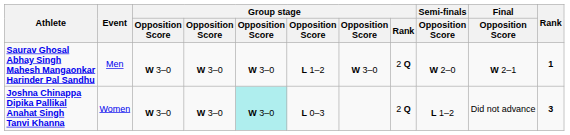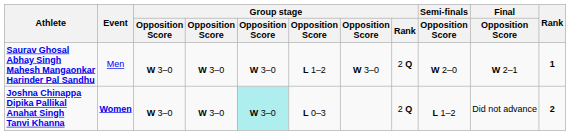 <table class=wikitable style="text-align:center; font-size:85%">
 <tr>
 <th rowspan="2">Athlete</th>
 <th rowspan=2>Event</th>
 <th colspan=6>Group stage</th>
 <th>Semi-finals</th>
 <th>Final</th>
 <th rowspan="2">Rank</th>
 </tr>
 <tr>
 <th>Opposition<br>Score</th>
 <th>Opposition<br>Score</th>
 <th>Opposition<br>Score</th>
 <th>Opposition<br>Score</th>
 <th>Opposition<br>Score</th>
 <th>Rank</th>
 <th>Opposition<br>Score</th>
 <th>Opposition<br>Score</th>
 </tr>
 <tr>
 <td align=left><strong><a href='#'>Saurav Ghosal</a><br><a href='#'>Abhay Singh</a><br><a href='#'>Mahesh Mangaonkar</a><br><a href='#'>Harinder Pal Sandhu</a></strong></td>
 <td><a href='#'>Men</a></td>
 <td><br><strong>W</strong> 3–0</td>
 <td><br><strong>W</strong> 3–0</td>
 <td><br><strong>W</strong> 3–0</td>
 <td><br><strong>L</strong> 1–2</td>
 <td><br><strong>W</strong> 3–0</td>
 <td>2 <strong>Q</strong></td>
 <td><br><strong>W</strong> 2–0</td>
 <td><br><strong>W</strong> 2–1</td>
 <td><strong>1</strong></td>
 </tr>
 <tr>
 <td align=left><strong><a href='#'>Joshna Chinappa</a><br><a href='#'>Dipika Pallikal</a><br><a href='#'>Anahat Singh</a><br><a href='#'>Tanvi Khanna</a></strong></td>
-<td><a href='#'>Women</a></td>
+<td><strong><a href='#'>Women</a></strong></td>
 <td><br><strong>W</strong> 3–0</td>
 <td><br><strong>W</strong> 3–0</td>
 <td style="background: paleturquoise;"><br><strong>W</strong> 3–0</td>
 <td><br><strong>L</strong> 0–3</td>
 <td></td>
 <td>2 <strong>Q</strong></td>
 <td><br><strong>L</strong> 1–2</td>
 <td>Did not advance</td>
-<td><strong>3</strong></td>
+<td><strong>2</strong></td>
 </tr>
 </table>
